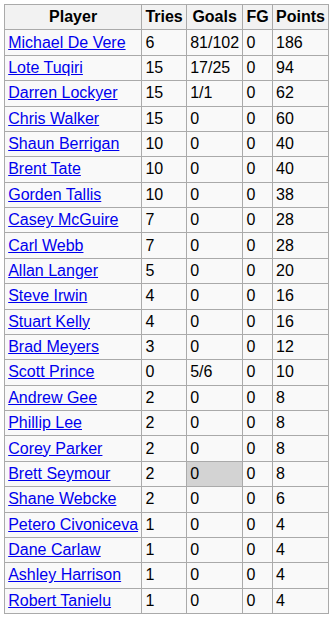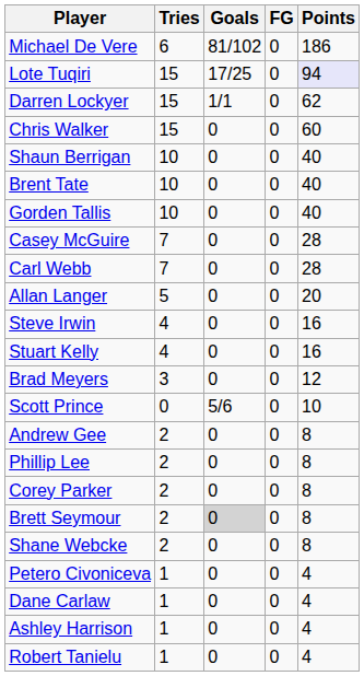 <table class="wikitable">
 <tr>
 <th>Player</th>
 <th>Tries</th>
 <th>Goals</th>
 <th>FG</th>
 <th>Points</th>
 </tr>
 <tr>
 <td><a href='#'>Michael De Vere</a></td>
 <td>6</td>
 <td>81/102</td>
 <td>0</td>
 <td>186</td>
 </tr>
 <tr>
 <td><a href='#'>Lote Tuqiri</a></td>
 <td>15</td>
 <td>17/25</td>
 <td>0</td>
-<td>94</td>
+<td style="background: lavender;">94</td>
 </tr>
 <tr>
 <td><a href='#'>Darren Lockyer</a></td>
 <td>15</td>
 <td>1/1</td>
 <td>0</td>
 <td>62</td>
 </tr>
 <tr>
 <td><a href='#'>Chris Walker</a></td>
 <td>15</td>
 <td>0</td>
 <td>0</td>
 <td>60</td>
 </tr>
 <tr>
 <td><a href='#'>Shaun Berrigan</a></td>
 <td>10</td>
 <td>0</td>
 <td>0</td>
 <td>40</td>
 </tr>
 <tr>
 <td><a href='#'>Brent Tate</a></td>
 <td>10</td>
 <td>0</td>
 <td>0</td>
 <td>40</td>
 </tr>
 <tr>
 <td><a href='#'>Gorden Tallis</a></td>
 <td>10</td>
 <td>0</td>
 <td>0</td>
-<td>38</td>
+<td>40</td>
 </tr>
 <tr>
 <td><a href='#'>Casey McGuire</a></td>
 <td>7</td>
 <td>0</td>
 <td>0</td>
 <td>28</td>
 </tr>
 <tr>
 <td><a href='#'>Carl Webb</a></td>
 <td>7</td>
 <td>0</td>
 <td>0</td>
 <td>28</td>
 </tr>
 <tr>
 <td><a href='#'>Allan Langer</a></td>
 <td>5</td>
 <td>0</td>
 <td>0</td>
 <td>20</td>
 </tr>
 <tr>
 <td><a href='#'>Steve Irwin</a></td>
 <td>4</td>
 <td>0</td>
 <td>0</td>
 <td>16</td>
 </tr>
 <tr>
 <td><a href='#'>Stuart Kelly</a></td>
 <td>4</td>
 <td>0</td>
 <td>0</td>
 <td>16</td>
 </tr>
 <tr>
 <td><a href='#'>Brad Meyers</a></td>
 <td>3</td>
 <td>0</td>
 <td>0</td>
 <td>12</td>
 </tr>
 <tr>
 <td><a href='#'>Scott Prince</a></td>
 <td>0</td>
 <td>5/6</td>
 <td>0</td>
 <td>10</td>
 </tr>
 <tr>
 <td><a href='#'>Andrew Gee</a></td>
 <td>2</td>
 <td>0</td>
 <td>0</td>
 <td>8</td>
 </tr>
 <tr>
 <td><a href='#'>Phillip Lee</a></td>
 <td>2</td>
 <td>0</td>
 <td>0</td>
 <td>8</td>
 </tr>
 <tr>
 <td><a href='#'>Corey Parker</a></td>
 <td>2</td>
 <td>0</td>
 <td>0</td>
 <td>8</td>
 </tr>
 <tr>
 <td><a href='#'>Brett Seymour</a></td>
 <td>2</td>
 <td style="background: lightgrey;">0</td>
 <td>0</td>
 <td>8</td>
 </tr>
 <tr>
 <td><a href='#'>Shane Webcke</a></td>
 <td>2</td>
 <td>0</td>
 <td>0</td>
-<td>6</td>
+<td>8</td>
 </tr>
 <tr>
 <td><a href='#'>Petero Civoniceva</a></td>
 <td>1</td>
 <td>0</td>
 <td>0</td>
 <td>4</td>
 </tr>
 <tr>
 <td><a href='#'>Dane Carlaw</a></td>
 <td>1</td>
 <td>0</td>
 <td>0</td>
 <td>4</td>
 </tr>
 <tr>
 <td><a href='#'>Ashley Harrison</a></td>
 <td>1</td>
 <td>0</td>
 <td>0</td>
 <td>4</td>
 </tr>
 <tr>
 <td><a href='#'>Robert Tanielu</a></td>
 <td>1</td>
 <td>0</td>
 <td>0</td>
 <td>4</td>
 </tr>
 <tr>
 </tr>
 </table>
